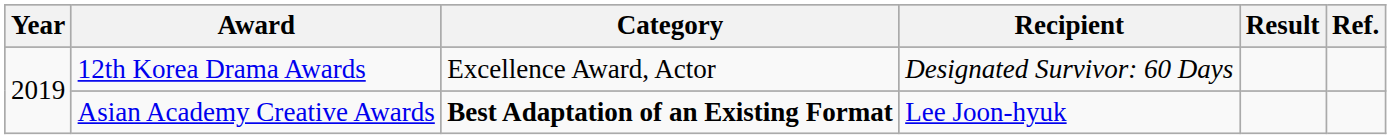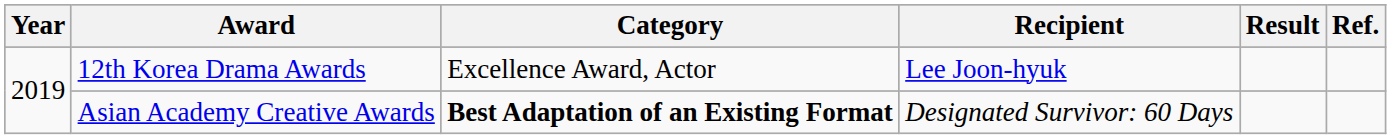 <table class="wikitable">
 <tr>
 <th>Year</th>
 <th>Award</th>
 <th>Category</th>
 <th>Recipient</th>
 <th>Result</th>
 <th>Ref.</th>
 </tr>
 <tr>
 <td rowspan=2>2019</td>
 <td><a href='#'>12th Korea Drama Awards</a></td>
 <td>Excellence Award, Actor</td>
-<td><em>Designated Survivor: 60 Days</em></td>
+<td><a href='#'>Lee Joon-hyuk</a></td>
 <td></td>
 <td></td>
 </tr>
 <tr>
 <td><a href='#'>Asian Academy Creative Awards</a></td>
 <td><strong>Best Adaptation of an Existing Format</strong></td>
-<td><a href='#'>Lee Joon-hyuk</a></td>
+<td><em>Designated Survivor: 60 Days</em></td>
 <td></td>
 <td></td>
 </tr>
 </table>
